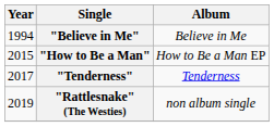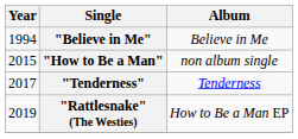 <table class="wikitable plainrowheaders" style="text-align:center;">
 <tr>
 <th rowspan="1" scope="col">Year</th>
 <th rowspan="1" scope="col">Single</th>
 <th rowspan="1" scope="col">Album</th>
 </tr>
 <tr>
 <td rowspan="1">1994</td>
 <th scope="row">"Believe in Me"</th>
 <td rowspan="1"><em>Believe in Me</em></td>
 </tr>
 <tr>
 <td rowspan="1">2015</td>
 <th scope="row">"How to Be a Man"</th>
-<td rowspan="1"><em>How to Be a Man</em> EP</td>
+<td rowspan="1"><em>non album single</em></td>
 </tr>
 <tr>
 <td rowspan="1">2017</td>
 <th scope="row">"Tenderness"</th>
 <td rowspan="1"><em><a href='#'>Tenderness</a></em></td>
 </tr>
 <tr>
 <td rowspan="1">2019</td>
 <th scope="row">"Rattlesnake" <br><small>(The Westies)</small></th>
-<td rowspan="1"><em>non album single</em></td>
+<td rowspan="1"><em>How to Be a Man</em> EP</td>
 </tr>
 <tr>
 </tr>
 </table>
